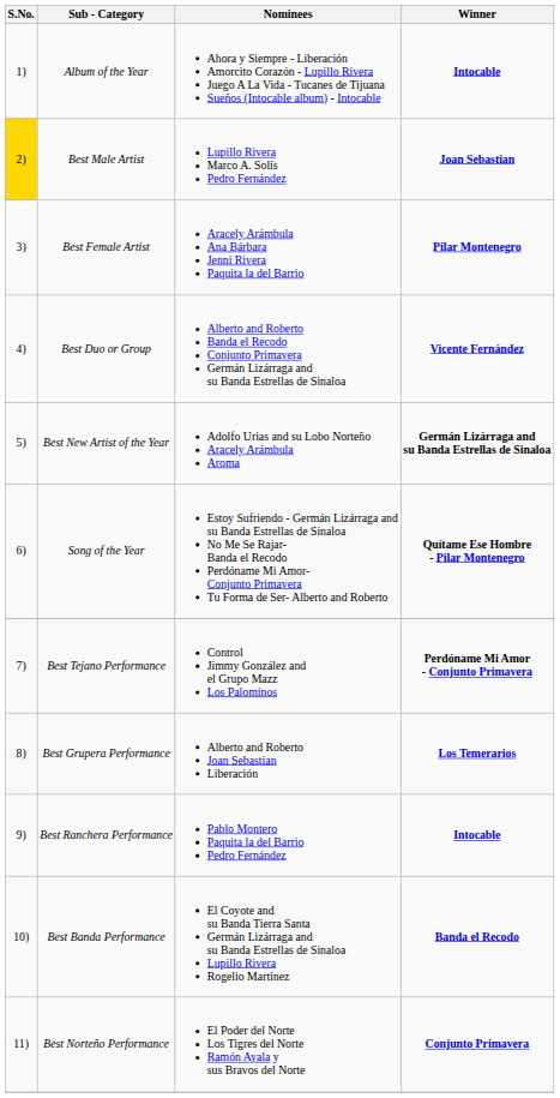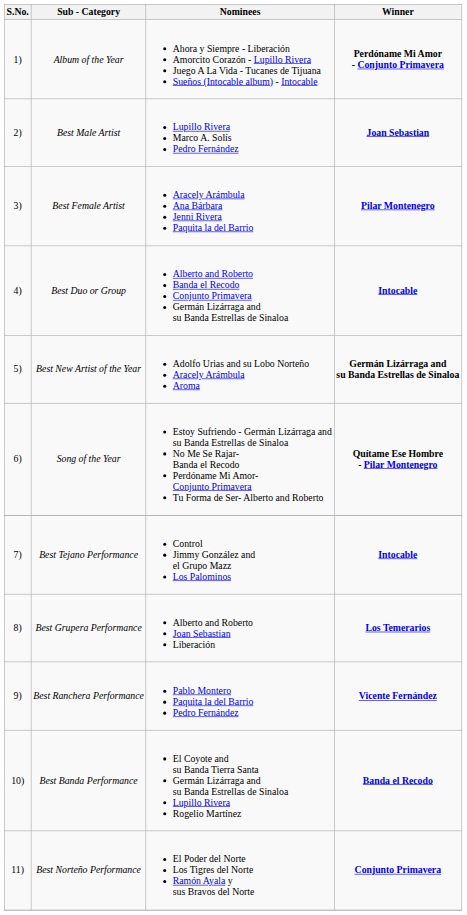 <table class="wikitable">
 <tr>
 <th>S.No.</th>
 <th>Sub - Category</th>
 <th>Nominees</th>
 <th>Winner</th>
 </tr>
 <tr>
 <td align="center">1)</td>
 <td rowspan="1" align="center"><em>Album of the Year</em></td>
 <td><br><ul><li>Ahora y Siempre - Liberación</li><li>Amorcito Corazón - <a href='#'>Lupillo Rivera</a></li><li>Juego A La Vida - Tucanes de Tijuana</li><li><a href='#'>Sueños (Intocable album)</a> - <a href='#'>Intocable</a></li></ul></td>
-<td align="center"><strong><a href='#'>Intocable</a></strong></td>
+<td align="center"><strong>Perdóname Mi Amor <br>- <a href='#'>Conjunto Primavera</a><br></strong></td>
 </tr>
 <tr>
-<td align="center" style="background: gold;">2)</td>
+<td align="center">2)</td>
 <td rowspan="1" align="center"><em>Best Male Artist</em></td>
 <td><br><ul><li><a href='#'>Lupillo Rivera</a></li><li>Marco A. Solís</li><li><a href='#'>Pedro Fernández</a></li></ul></td>
 <td align="center"><strong><a href='#'>Joan Sebastian</a></strong></td>
 </tr>
 <tr>
 <td align="center">3)</td>
 <td rowspan="1" align="center"><em>Best Female Artist</em></td>
 <td><br><ul><li><a href='#'>Aracely Arámbula</a></li><li><a href='#'>Ana Bárbara</a></li><li><a href='#'>Jenni Rivera</a></li><li><a href='#'>Paquita la del Barrio</a></li></ul></td>
 <td align="center"><strong><a href='#'>Pilar Montenegro</a></strong></td>
 </tr>
 <tr>
 <td align="center">4)</td>
 <td rowspan="1" align="center"><em>Best Duo or Group</em></td>
 <td><br><ul><li><a href='#'>Alberto and Roberto</a></li><li><a href='#'>Banda el Recodo</a></li><li><a href='#'>Conjunto Primavera</a></li><li>Germán Lizárraga and <br>su Banda Estrellas de Sinaloa</li></ul></td>
-<td align="center"><strong><a href='#'>Vicente Fernández</a></strong></td>
+<td align="center"><strong><a href='#'>Intocable</a></strong></td>
 </tr>
 <tr>
 <td align="center">5)</td>
 <td rowspan="1" align="center"><em>Best New Artist of the Year</em></td>
 <td><br><ul><li>Adolfo Urias and su Lobo Norteño</li><li><a href='#'>Aracely Arámbula</a></li><li><a href='#'>Aroma</a></li></ul></td>
 <td align="center"><strong>Germán Lizárraga and <br>su Banda Estrellas de Sinaloa<br></strong></td>
 </tr>
 <tr>
 <td align="center">6)</td>
 <td rowspan="1" align="center"><em>Song of the Year</em></td>
 <td><br><ul><li>Estoy Sufriendo - Germán Lizárraga and <br>su Banda Estrellas de Sinaloa</li><li>No Me Se Rajar- <br>Banda el Recodo</li><li>Perdóname Mi Amor- <br><a href='#'>Conjunto Primavera</a></li><li>Tu Forma de Ser-  Alberto and Roberto</li></ul></td>
 <td align="center"><strong> Quítame Ese Hombre<br>- <a href='#'>Pilar Montenegro</a><br></strong></td>
 </tr>
 <tr>
 </tr>
 <tr>
 <td align="center">7)</td>
 <td rowspan="1" align="center"><em>Best Tejano Performance</em></td>
 <td><br><ul><li>Control</li><li>Jimmy González and <br>el Grupo Mazz</li><li><a href='#'>Los Palominos</a></li></ul></td>
-<td align="center"><strong>Perdóname Mi Amor <br>- <a href='#'>Conjunto Primavera</a><br></strong></td>
+<td align="center"><strong><a href='#'>Intocable</a></strong></td>
 </tr>
 <tr>
 <td align="center">8)</td>
 <td rowspan="1" align="center"><em>Best Grupera Performance</em></td>
 <td><br><ul><li>Alberto and Roberto</li><li><a href='#'>Joan Sebastian</a></li><li>Liberación</li></ul></td>
 <td align="center"><strong><a href='#'>Los Temerarios</a></strong></td>
 </tr>
 <tr>
 <td align="center">9)</td>
 <td rowspan="1" align="center"><em>Best Ranchera Performance</em></td>
 <td><br><ul><li><a href='#'>Pablo Montero</a></li><li><a href='#'>Paquita la del Barrio</a></li><li><a href='#'>Pedro Fernández</a></li></ul></td>
-<td align="center"><strong><a href='#'>Intocable</a></strong></td>
+<td align="center"><strong><a href='#'>Vicente Fernández</a></strong></td>
 </tr>
 <tr>
 <td align="center">10)</td>
 <td rowspan="1" align="center"><em>Best Banda Performance</em></td>
 <td><br><ul><li>El Coyote and <br>su Banda Tierra Santa</li><li>Germán Lizárraga and <br>su Banda Estrellas de Sinaloa</li><li><a href='#'>Lupillo Rivera</a></li><li>Rogelio Martínez</li></ul></td>
 <td align="center"><strong><a href='#'>Banda el Recodo</a></strong></td>
 </tr>
 <tr>
 <td align="center">11)</td>
 <td rowspan="1" align="center"><em>Best Norteño Performance</em></td>
 <td><br><ul><li>El Poder del Norte</li><li>Los Tigres del Norte</li><li><a href='#'>Ramón Ayala</a> y <br>sus Bravos del Norte</li></ul></td>
 <td align="center"><strong><a href='#'>Conjunto Primavera</a></strong></td>
 </tr>
 <tr>
 </tr>
 </table>
